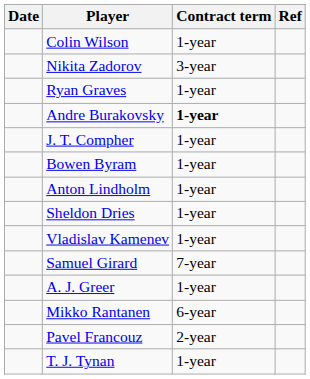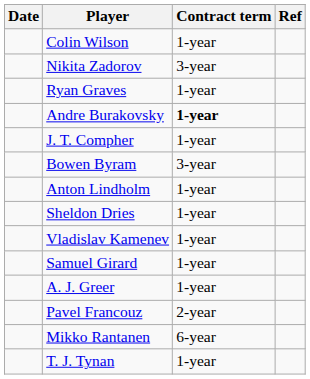 <table class="wikitable">
 <tr>
 <th>Date</th>
 <th>Player</th>
 <th>Contract term</th>
 <th>Ref</th>
 </tr>
 <tr>
 <td></td>
 <td><a href='#'>Colin Wilson</a></td>
 <td>1-year</td>
 <td></td>
 </tr>
 <tr>
 <td></td>
 <td><a href='#'>Nikita Zadorov</a></td>
 <td>3-year</td>
 <td></td>
 </tr>
 <tr>
 <td></td>
 <td><a href='#'>Ryan Graves</a></td>
 <td>1-year</td>
 <td></td>
 </tr>
 <tr>
 <td></td>
 <td><a href='#'>Andre Burakovsky</a></td>
 <td><strong>1-year</strong></td>
 <td></td>
 </tr>
 <tr>
 <td></td>
 <td><a href='#'>J. T. Compher</a></td>
 <td>1-year</td>
 <td></td>
 </tr>
 <tr>
 <td></td>
 <td><a href='#'>Bowen Byram</a></td>
-<td>1-year</td>
+<td>3-year</td>
 <td></td>
 </tr>
 <tr>
 <td></td>
 <td><a href='#'>Anton Lindholm</a></td>
 <td>1-year</td>
 <td></td>
 </tr>
 <tr>
 <td></td>
 <td><a href='#'>Sheldon Dries</a></td>
 <td>1-year</td>
 <td></td>
 </tr>
 <tr>
 <td></td>
 <td><a href='#'>Vladislav Kamenev</a></td>
 <td>1-year</td>
 <td></td>
 </tr>
 <tr>
 <td></td>
 <td><a href='#'>Samuel Girard</a></td>
-<td>7-year</td>
+<td>1-year</td>
 <td></td>
 </tr>
 <tr>
 <td></td>
 <td><a href='#'>A. J. Greer</a></td>
 <td>1-year</td>
 <td></td>
 </tr>
 <tr>
 <td></td>
-<td><a href='#'>Mikko Rantanen</a></td>
-<td>6-year</td>
+<td><a href='#'>Pavel Francouz</a></td>
+<td>2-year</td>
 <td></td>
 </tr>
 <tr>
 <td></td>
-<td><a href='#'>Pavel Francouz</a></td>
-<td>2-year</td>
+<td><a href='#'>Mikko Rantanen</a></td>
+<td>6-year</td>
 <td></td>
 </tr>
 <tr>
 <td></td>
 <td><a href='#'>T. J. Tynan</a></td>
 <td>1-year</td>
 <td></td>
 </tr>
 </table>
